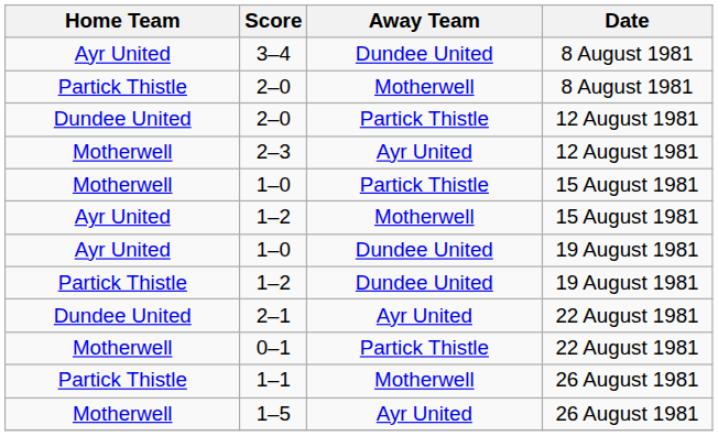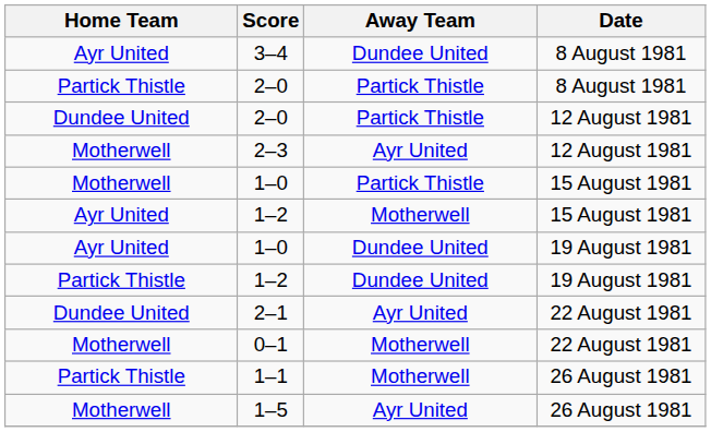 <table class="wikitable" style="text-align:center;">
 <tr>
 <th width=175>Home Team</th>
 <th width=20>Score</th>
 <th width=175>Away Team</th>
 <th width= 125>Date</th>
 </tr>
 <tr>
 <td><a href='#'>Ayr United</a></td>
 <td>3–4</td>
 <td><a href='#'>Dundee United</a></td>
 <td>8 August 1981</td>
 </tr>
 <tr>
 <td><a href='#'>Partick Thistle</a></td>
 <td>2–0</td>
-<td><a href='#'>Motherwell</a></td>
+<td><a href='#'>Partick Thistle</a></td>
 <td>8 August 1981</td>
 </tr>
 <tr>
 <td><a href='#'>Dundee United</a></td>
 <td>2–0</td>
 <td><a href='#'>Partick Thistle</a></td>
 <td>12 August 1981</td>
 </tr>
 <tr>
 <td><a href='#'>Motherwell</a></td>
 <td>2–3</td>
 <td><a href='#'>Ayr United</a></td>
 <td>12 August 1981</td>
 </tr>
 <tr>
 <td><a href='#'>Motherwell</a></td>
 <td>1–0</td>
 <td><a href='#'>Partick Thistle</a></td>
 <td>15 August 1981</td>
 </tr>
 <tr>
 <td><a href='#'>Ayr United</a></td>
 <td>1–2</td>
 <td><a href='#'>Motherwell</a></td>
 <td>15 August 1981</td>
 </tr>
 <tr>
 <td><a href='#'>Ayr United</a></td>
 <td>1–0</td>
 <td><a href='#'>Dundee United</a></td>
 <td>19 August 1981</td>
 </tr>
 <tr>
 <td><a href='#'>Partick Thistle</a></td>
 <td>1–2</td>
 <td><a href='#'>Dundee United</a></td>
 <td>19 August 1981</td>
 </tr>
 <tr>
 <td><a href='#'>Dundee United</a></td>
 <td>2–1</td>
 <td><a href='#'>Ayr United</a></td>
 <td>22 August 1981</td>
 </tr>
 <tr>
 <td><a href='#'>Motherwell</a></td>
 <td>0–1</td>
-<td><a href='#'>Partick Thistle</a></td>
+<td><a href='#'>Motherwell</a></td>
 <td>22 August 1981</td>
 </tr>
 <tr>
 <td><a href='#'>Partick Thistle</a></td>
 <td>1–1</td>
 <td><a href='#'>Motherwell</a></td>
 <td>26 August 1981</td>
 </tr>
 <tr>
 <td><a href='#'>Motherwell</a></td>
 <td>1–5</td>
 <td><a href='#'>Ayr United</a></td>
 <td>26 August 1981</td>
 </tr>
 <tr>
 </tr>
 </table>
